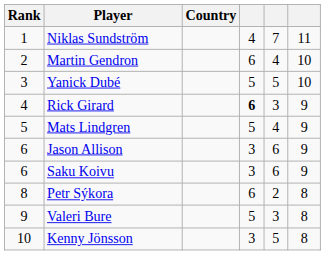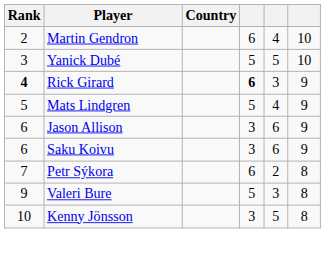 <table class="wikitable sortable" style="text-align: center;">
 <tr>
 <th width=30>Rank</th>
 <th width=150>Player</th>
 <th>Country</th>
 <th width=20></th>
 <th width=20></th>
 <th width=30></th>
-</tr>
-<tr>
-<td>1</td>
-<td align=left><a href='#'>Niklas Sundström</a></td>
-<td align=left></td>
-<td>4</td>
-<td>7</td>
-<td>11</td>
 </tr>
 <tr>
 <td>2</td>
 <td align=left><a href='#'>Martin Gendron</a></td>
 <td align=left></td>
 <td>6</td>
 <td>4</td>
 <td>10</td>
 </tr>
 <tr>
 <td>3</td>
 <td align=left><a href='#'>Yanick Dubé</a></td>
 <td align=left></td>
 <td>5</td>
 <td>5</td>
 <td>10</td>
 </tr>
 <tr>
-<td>4</td>
+<td><strong>4</strong></td>
 <td align=left><a href='#'>Rick Girard</a></td>
 <td align=left></td>
 <td><strong>6</strong></td>
 <td>3</td>
 <td>9</td>
 </tr>
 <tr>
 <td>5</td>
 <td align=left><a href='#'>Mats Lindgren</a></td>
 <td align=left></td>
 <td>5</td>
 <td>4</td>
 <td>9</td>
 </tr>
 <tr>
 <td>6</td>
 <td align=left><a href='#'>Jason Allison</a></td>
 <td align=left></td>
 <td>3</td>
 <td>6</td>
 <td>9</td>
 </tr>
 <tr>
 <td>6</td>
 <td align=left><a href='#'>Saku Koivu</a></td>
 <td align=left></td>
 <td>3</td>
 <td>6</td>
 <td>9</td>
 </tr>
 <tr>
-<td>8</td>
+<td>7</td>
 <td align=left><a href='#'>Petr Sýkora</a></td>
 <td align=left></td>
 <td>6</td>
 <td>2</td>
 <td>8</td>
 </tr>
 <tr>
 <td>9</td>
 <td align=left><a href='#'>Valeri Bure</a></td>
 <td align=left></td>
 <td>5</td>
 <td>3</td>
 <td>8</td>
 </tr>
 <tr>
 <td>10</td>
 <td align=left><a href='#'>Kenny Jönsson</a></td>
 <td align=left></td>
 <td>3</td>
 <td>5</td>
 <td>8</td>
 </tr>
 </table>
